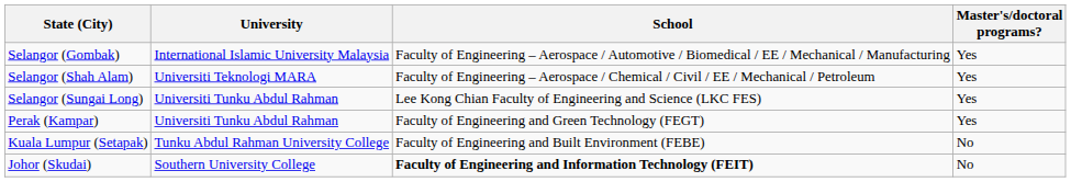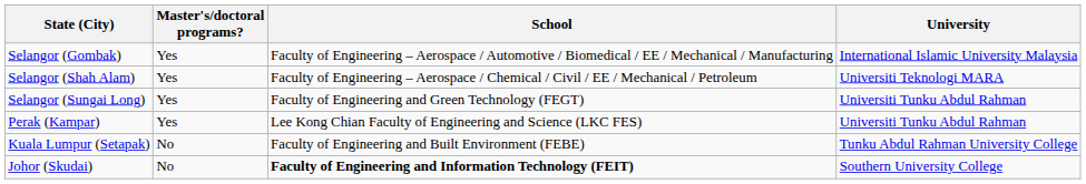 <table class="wikitable sortable">
 <tr>
 <th>State (City)</th>
+<th>Master's/doctoral<br>programs?</th>
+<th>School</th>
 <th>University</th>
-<th>School</th>
-<th>Master's/doctoral<br>programs?</th>
 </tr>
 <tr>
 <td><a href='#'>Selangor</a> (<a href='#'>Gombak</a>)</td>
+<td>Yes</td>
+<td>Faculty of Engineering – Aerospace / Automotive / Biomedical / EE / Mechanical / Manufacturing</td>
 <td><a href='#'>International Islamic University Malaysia</a></td>
-<td>Faculty of Engineering – Aerospace / Automotive / Biomedical / EE / Mechanical / Manufacturing</td>
-<td>Yes</td>
 </tr>
 <tr>
 <td><a href='#'>Selangor</a> (<a href='#'>Shah Alam</a>)</td>
+<td>Yes</td>
+<td>Faculty of Engineering – Aerospace / Chemical / Civil / EE / Mechanical / Petroleum</td>
 <td><a href='#'>Universiti Teknologi MARA</a></td>
-<td>Faculty of Engineering – Aerospace / Chemical / Civil / EE / Mechanical / Petroleum</td>
-<td>Yes</td>
 </tr>
 <tr>
 <td><a href='#'>Selangor</a> (<a href='#'>Sungai Long</a>)</td>
+<td>Yes</td>
+<td>Faculty of Engineering and Green Technology (FEGT)</td>
 <td><a href='#'>Universiti Tunku Abdul Rahman</a></td>
-<td>Lee Kong Chian Faculty of Engineering and Science (LKC FES)</td>
-<td>Yes</td>
 </tr>
 <tr>
 <td><a href='#'>Perak</a> (<a href='#'>Kampar</a>)</td>
+<td>Yes</td>
+<td>Lee Kong Chian Faculty of Engineering and Science (LKC FES)</td>
 <td><a href='#'>Universiti Tunku Abdul Rahman</a></td>
-<td>Faculty of Engineering and Green Technology (FEGT)</td>
-<td>Yes</td>
 </tr>
 <tr>
 <td><a href='#'>Kuala Lumpur</a> (<a href='#'>Setapak</a>)</td>
+<td>No</td>
+<td>Faculty of Engineering and Built Environment (FEBE)</td>
 <td><a href='#'>Tunku Abdul Rahman University College</a></td>
-<td>Faculty of Engineering and Built Environment (FEBE)</td>
-<td>No</td>
 </tr>
 <tr>
 <td><a href='#'>Johor</a> (<a href='#'>Skudai</a>)</td>
+<td>No</td>
+<td><strong>Faculty of Engineering and Information Technology (FEIT)</strong></td>
 <td><a href='#'>Southern University College</a></td>
-<td><strong>Faculty of Engineering and Information Technology (FEIT)</strong></td>
-<td>No</td>
 </tr>
 </table>
